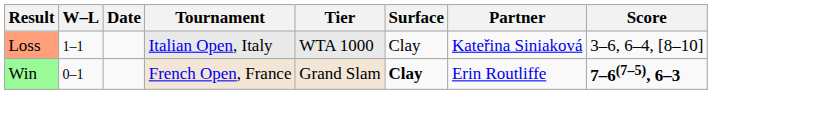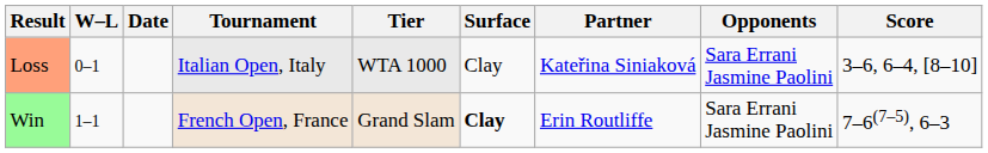 <table class="sortable wikitable nowrap">
 <tr>
 <th>Result</th>
 <th class="unsortable">W–L</th>
 <th>Date</th>
 <th>Tournament</th>
 <th>Tier</th>
 <th>Surface</th>
 <th>Partner</th>
+<th>Opponents</th>
 <th class="unsortable">Score</th>
 </tr>
 <tr>
 <td bgcolor=ffa07a>Loss</td>
-<td><small>1–1</small></td>
+<td><small>0–1</small></td>
 <td><a href='#'></a></td>
 <td bgcolor=e9e9e9><a href='#'>Italian Open</a>, Italy</td>
 <td bgcolor=e9e9e9>WTA 1000</td>
 <td>Clay</td>
 <td> <a href='#'>Kateřina Siniaková</a></td>
+<td> <a href='#'>Sara Errani</a> <br>  <a href='#'>Jasmine Paolini</a></td>
 <td>3–6, 6–4, [8–10]</td>
 </tr>
 <tr>
 <td bgcolor=98FB98>Win</td>
-<td><small>0–1</small></td>
+<td><small>1–1</small></td>
 <td><a href='#'></a></td>
 <td bgcolor=f3e6d7><a href='#'>French Open</a>, France</td>
 <td bgcolor=f3e6d7>Grand Slam</td>
 <td><strong>Clay</strong></td>
 <td> <a href='#'>Erin Routliffe</a></td>
-<td><strong>7–6<sup>(7–5)</sup>, 6–3</strong></td>
+<td> Sara Errani <br>  Jasmine Paolini</td>
+<td>7–6<sup>(7–5)</sup>, 6–3</td>
 </tr>
 </table>
